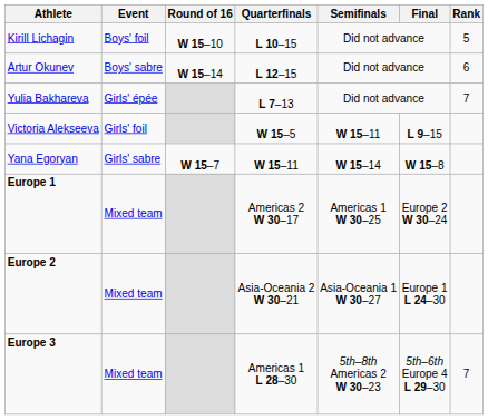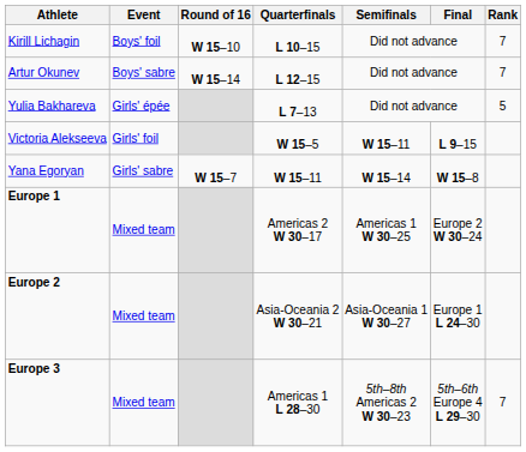 <table class="wikitable" border="1" style="font-size:90%">
 <tr>
 <th>Athlete</th>
 <th>Event</th>
 <th>Round of 16</th>
 <th>Quarterfinals</th>
 <th>Semifinals</th>
 <th>Final</th>
 <th>Rank</th>
 </tr>
 <tr>
 <td><a href='#'>Kirill Lichagin</a></td>
 <td><a href='#'>Boys' foil</a></td>
 <td align=center><br> <strong>W</strong> <strong>15</strong>–10</td>
 <td align=center><br> <strong>L</strong> <strong>10</strong>–15</td>
 <td align=center colspan=2>Did not advance</td>
-<td align=center>5</td>
+<td align=center>7</td>
 </tr>
 <tr>
 <td><a href='#'>Artur Okunev</a></td>
 <td><a href='#'>Boys' sabre</a></td>
 <td align=center><br> <strong>W</strong> <strong>15</strong>–14</td>
 <td align=center><br> <strong>L</strong> <strong>12</strong>–15</td>
 <td align=center colspan=2>Did not advance</td>
-<td align=center>6</td>
+<td align=center>7</td>
 </tr>
 <tr>
 <td><a href='#'>Yulia Bakhareva</a></td>
 <td><a href='#'>Girls' épée</a></td>
 <td bgcolor=#DCDCDC></td>
 <td align=center><br> <strong>L</strong> <strong>7</strong>–13</td>
 <td align=center colspan=2>Did not advance</td>
-<td align=center>7</td>
+<td align=center>5</td>
 </tr>
 <tr>
 <td><a href='#'>Victoria Alekseeva</a></td>
 <td><a href='#'>Girls' foil</a></td>
 <td bgcolor=#DCDCDC></td>
 <td align=center><br> <strong>W</strong> <strong>15</strong>–5</td>
 <td align=center><br> <strong>W</strong> <strong>15</strong>–11</td>
 <td align=center><br> <strong>L</strong> <strong>9</strong>–15</td>
 <td align=center></td>
 </tr>
 <tr>
 <td><a href='#'>Yana Egoryan</a></td>
 <td><a href='#'>Girls' sabre</a></td>
 <td align=center><br> <strong>W</strong> <strong>15</strong>–7</td>
 <td align=center><br> <strong>W</strong> <strong>15</strong>–11</td>
 <td align=center><br> <strong>W</strong> <strong>15</strong>–14</td>
 <td align=center><br> <strong>W</strong> <strong>15</strong>–8</td>
 <td align=center></td>
 </tr>
 <tr>
 <td><strong>Europe 1</strong><br><br><br><br><br><br></td>
 <td><a href='#'>Mixed team</a></td>
 <td bgcolor=#DCDCDC></td>
 <td align=center>Americas 2<br> <strong>W</strong> <strong>30</strong>–17</td>
 <td align=center>Americas 1<br> <strong>W</strong> <strong>30</strong>–25</td>
 <td align=center>Europe 2<br> <strong>W</strong> <strong>30</strong>–24</td>
 <td align=center></td>
 </tr>
 <tr>
 <td><strong>Europe 2</strong><br><br><br><br><br><br></td>
 <td><a href='#'>Mixed team</a></td>
 <td bgcolor=#DCDCDC></td>
 <td align=center>Asia-Oceania 2<br> <strong>W</strong> <strong>30</strong>–21</td>
 <td align=center>Asia-Oceania 1<br> <strong>W</strong> <strong>30</strong>–27</td>
 <td align=center>Europe 1<br> <strong>L</strong> <strong>24</strong>–30</td>
 <td align=center></td>
 </tr>
 <tr>
 <td><strong>Europe 3</strong><br><br><br><br><br><br></td>
 <td><a href='#'>Mixed team</a></td>
 <td bgcolor=#DCDCDC></td>
 <td align=center>Americas 1<br> <strong>L</strong> <strong>28</strong>–30</td>
 <td align=center><em>5th–8th</em><br>Americas 2<br> <strong>W</strong> <strong>30</strong>–23</td>
 <td align=center><em>5th–6th</em><br>Europe 4<br> <strong>L</strong> <strong>29</strong>–30</td>
 <td align=center>7</td>
 </tr>
 </table>
